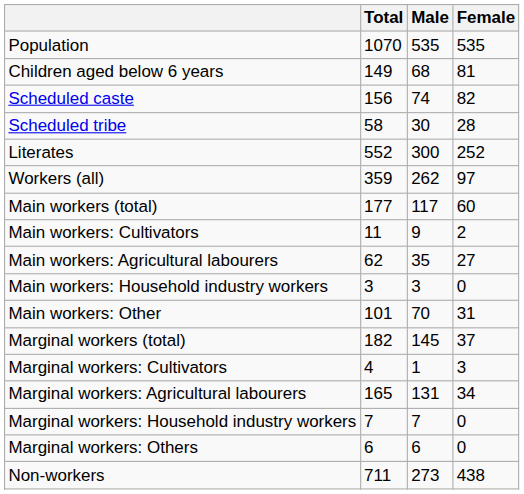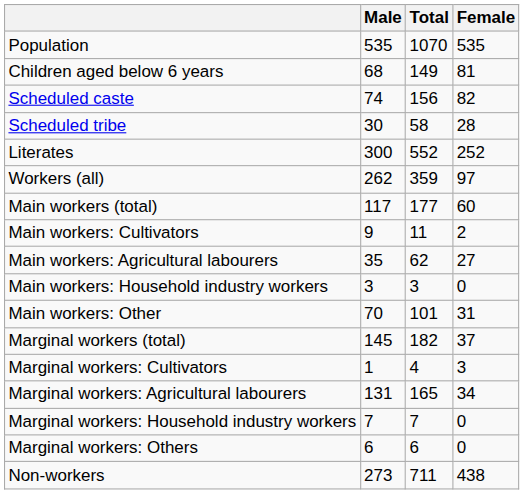 <table class="wikitable sortable">
 <tr>
 <th></th>
+<th>Male</th>
 <th>Total</th>
-<th>Male</th>
 <th>Female</th>
 </tr>
 <tr>
 <td>Population</td>
+<td>535</td>
 <td>1070</td>
-<td>535</td>
 <td>535</td>
 </tr>
 <tr>
 <td>Children aged below 6 years</td>
+<td>68</td>
 <td>149</td>
-<td>68</td>
 <td>81</td>
 </tr>
 <tr>
 <td><a href='#'>Scheduled caste</a></td>
+<td>74</td>
 <td>156</td>
-<td>74</td>
 <td>82</td>
 </tr>
 <tr>
 <td><a href='#'>Scheduled tribe</a></td>
+<td>30</td>
 <td>58</td>
-<td>30</td>
 <td>28</td>
 </tr>
 <tr>
 <td>Literates</td>
+<td>300</td>
 <td>552</td>
-<td>300</td>
 <td>252</td>
 </tr>
 <tr>
 <td>Workers (all)</td>
+<td>262</td>
 <td>359</td>
-<td>262</td>
 <td>97</td>
 </tr>
 <tr>
 <td>Main workers (total)</td>
+<td>117</td>
 <td>177</td>
-<td>117</td>
 <td>60</td>
 </tr>
 <tr>
 <td>Main workers: Cultivators</td>
+<td>9</td>
 <td>11</td>
-<td>9</td>
 <td>2</td>
 </tr>
 <tr>
 <td>Main workers: Agricultural labourers</td>
+<td>35</td>
 <td>62</td>
-<td>35</td>
 <td>27</td>
 </tr>
 <tr>
 <td>Main workers: Household industry workers</td>
 <td>3</td>
 <td>3</td>
 <td>0</td>
 </tr>
 <tr>
 <td>Main workers: Other</td>
+<td>70</td>
 <td>101</td>
-<td>70</td>
 <td>31</td>
 </tr>
 <tr>
 <td>Marginal workers (total)</td>
+<td>145</td>
 <td>182</td>
-<td>145</td>
 <td>37</td>
 </tr>
 <tr>
 <td>Marginal workers: Cultivators</td>
+<td>1</td>
 <td>4</td>
-<td>1</td>
 <td>3</td>
 </tr>
 <tr>
 <td>Marginal workers: Agricultural labourers</td>
+<td>131</td>
 <td>165</td>
-<td>131</td>
 <td>34</td>
 </tr>
 <tr>
 <td>Marginal workers: Household industry workers</td>
 <td>7</td>
 <td>7</td>
 <td>0</td>
 </tr>
 <tr>
 <td>Marginal workers: Others</td>
 <td>6</td>
 <td>6</td>
 <td>0</td>
 </tr>
 <tr>
 <td>Non-workers</td>
+<td>273</td>
 <td>711</td>
-<td>273</td>
 <td>438</td>
 </tr>
 </table>
